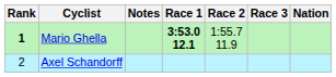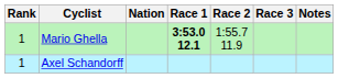 <table class="wikitable sortable" style="text-align:center">
 <tr>
 <th>Rank</th>
 <th>Cyclist</th>
-<th>Notes</th>
+<th>Nation</th>
 <th>Race 1</th>
 <th>Race 2</th>
 <th>Race 3</th>
-<th>Nation</th>
+<th>Notes</th>
 </tr>
 <tr bgcolor=bbf3bb>
-<td><strong>1</strong></td>
+<td>1</td>
 <td align=left><a href='#'>Mario Ghella</a></td>
-<td></td>
+<td align=left></td>
 <td><strong>3:53.0<br>12.1</strong></td>
 <td>1:55.7<br>11.9</td>
 <td></td>
-<td align=left></td>
+<td></td>
 </tr>
 <tr bgcolor=bbf3ff>
-<td>2</td>
+<td>1</td>
 <td align=left><a href='#'>Axel Schandorff</a></td>
+<td align=left></td>
 <td></td>
 <td></td>
 <td></td>
 <td></td>
-<td align=left></td>
 </tr>
 </table>
